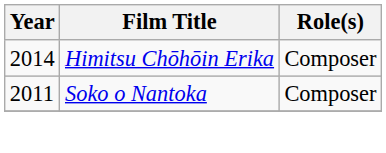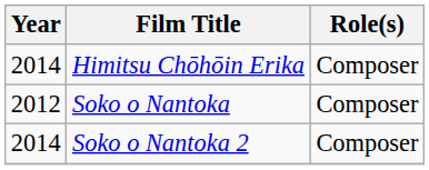 <table class="wikitable">
 <tr>
 <th>Year</th>
 <th>Film Title</th>
 <th>Role(s)</th>
 </tr>
 <tr>
 <td>2014</td>
 <td><em><a href='#'>Himitsu Chōhōin Erika</a></em></td>
 <td>Composer</td>
 </tr>
 <tr>
-<td>2011</td>
+<td>2012</td>
 <td><em><a href='#'>Soko o Nantoka</a></em></td>
+<td>Composer</td>
+</tr>
+<tr>
+<td>2014</td>
+<td><em><a href='#'>Soko o Nantoka 2</a></em></td>
 <td>Composer</td>
 </tr>
 <tr>
 </tr>
 </table>
